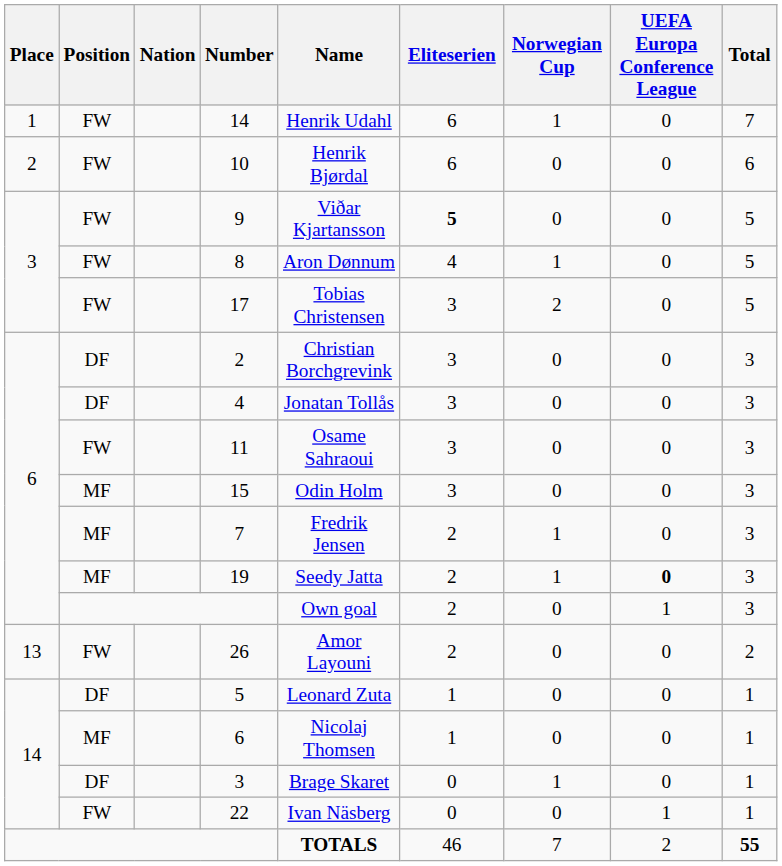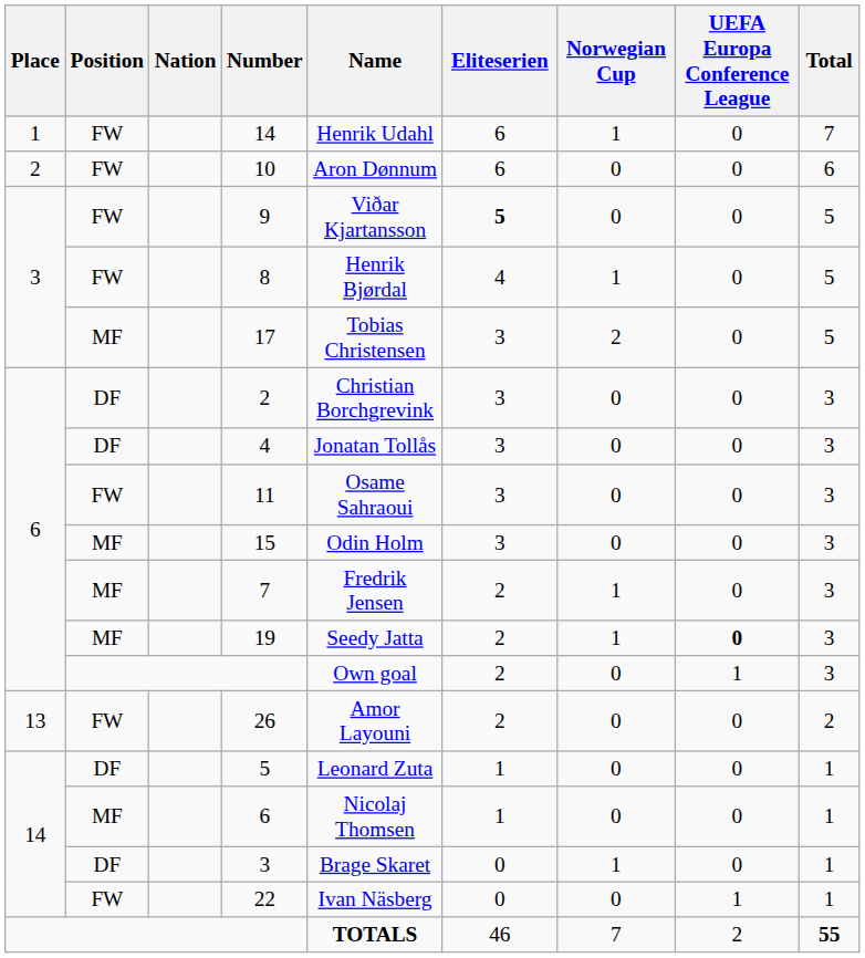 <table class="wikitable" style="font-size: 95%; text-align: center;">
 <tr>
 <th width=60>Place</th>
 <th width=60>Position</th>
 <th width=60>Nation</th>
 <th width=60>Number</th>
 <th width=200>Name</th>
 <th width=200><a href='#'>Eliteserien</a></th>
 <th width=200><a href='#'>Norwegian Cup</a></th>
 <th width=250><a href='#'>UEFA Europa Conference League</a></th>
 <th width=80><strong>Total</strong></th>
 </tr>
 <tr>
 <td>1</td>
 <td>FW</td>
 <td></td>
 <td>14</td>
 <td><a href='#'>Henrik Udahl</a></td>
 <td>6</td>
 <td>1</td>
 <td>0</td>
 <td>7</td>
 </tr>
 <tr>
 <td>2</td>
 <td>FW</td>
 <td></td>
 <td>10</td>
-<td><a href='#'>Henrik Bjørdal</a></td>
+<td><a href='#'>Aron Dønnum</a></td>
 <td>6</td>
 <td>0</td>
 <td>0</td>
 <td>6</td>
 </tr>
 <tr>
 <td rowspan="3">3</td>
 <td>FW</td>
 <td></td>
 <td>9</td>
 <td><a href='#'>Viðar Kjartansson</a></td>
 <td><strong>5</strong></td>
 <td>0</td>
 <td>0</td>
 <td>5</td>
 </tr>
 <tr>
 <td>FW</td>
 <td></td>
 <td>8</td>
-<td><a href='#'>Aron Dønnum</a></td>
+<td><a href='#'>Henrik Bjørdal</a></td>
 <td>4</td>
 <td>1</td>
 <td>0</td>
 <td>5</td>
 </tr>
 <tr>
-<td>FW</td>
+<td>MF</td>
 <td></td>
 <td>17</td>
 <td><a href='#'>Tobias Christensen</a></td>
 <td>3</td>
 <td>2</td>
 <td>0</td>
 <td>5</td>
 </tr>
 <tr>
 <td rowspan="7">6</td>
 <td>DF</td>
 <td></td>
 <td>2</td>
 <td><a href='#'>Christian Borchgrevink</a></td>
 <td>3</td>
 <td>0</td>
 <td>0</td>
 <td>3</td>
 </tr>
 <tr>
 <td>DF</td>
 <td></td>
 <td>4</td>
 <td><a href='#'>Jonatan Tollås</a></td>
 <td>3</td>
 <td>0</td>
 <td>0</td>
 <td>3</td>
 </tr>
 <tr>
 <td>FW</td>
 <td></td>
 <td>11</td>
 <td><a href='#'>Osame Sahraoui</a></td>
 <td>3</td>
 <td>0</td>
 <td>0</td>
 <td>3</td>
 </tr>
 <tr>
 <td>MF</td>
 <td></td>
 <td>15</td>
 <td><a href='#'>Odin Holm</a></td>
 <td>3</td>
 <td>0</td>
 <td>0</td>
 <td>3</td>
 </tr>
 <tr>
 <td>MF</td>
 <td></td>
 <td>7</td>
 <td><a href='#'>Fredrik Jensen</a></td>
 <td>2</td>
 <td>1</td>
 <td>0</td>
 <td>3</td>
 </tr>
 <tr>
 <td>MF</td>
 <td></td>
 <td>19</td>
 <td><a href='#'>Seedy Jatta</a></td>
 <td>2</td>
 <td>1</td>
 <td><strong>0</strong></td>
 <td>3</td>
 </tr>
 <tr>
 <td colspan="3"></td>
 <td><a href='#'>Own goal</a></td>
 <td>2</td>
 <td>0</td>
 <td>1</td>
 <td>3</td>
 </tr>
 <tr>
 <td>13</td>
 <td>FW</td>
 <td></td>
 <td>26</td>
 <td><a href='#'>Amor Layouni</a></td>
 <td>2</td>
 <td>0</td>
 <td>0</td>
 <td>2</td>
 </tr>
 <tr>
 <td rowspan="4">14</td>
 <td>DF</td>
 <td></td>
 <td>5</td>
 <td><a href='#'>Leonard Zuta</a></td>
 <td>1</td>
 <td>0</td>
 <td>0</td>
 <td>1</td>
 </tr>
 <tr>
 <td>MF</td>
 <td></td>
 <td>6</td>
 <td><a href='#'>Nicolaj Thomsen</a></td>
 <td>1</td>
 <td>0</td>
 <td>0</td>
 <td>1</td>
 </tr>
 <tr>
 <td>DF</td>
 <td></td>
 <td>3</td>
 <td><a href='#'>Brage Skaret</a></td>
 <td>0</td>
 <td>1</td>
 <td>0</td>
 <td>1</td>
 </tr>
 <tr>
 <td>FW</td>
 <td></td>
 <td>22</td>
 <td><a href='#'>Ivan Näsberg</a></td>
 <td>0</td>
 <td>0</td>
 <td>1</td>
 <td>1</td>
 </tr>
 <tr>
 <td colspan="4"></td>
 <td><strong>TOTALS</strong></td>
 <td>46</td>
 <td>7</td>
 <td>2</td>
 <td><strong>55</strong></td>
 </tr>
 </table>
